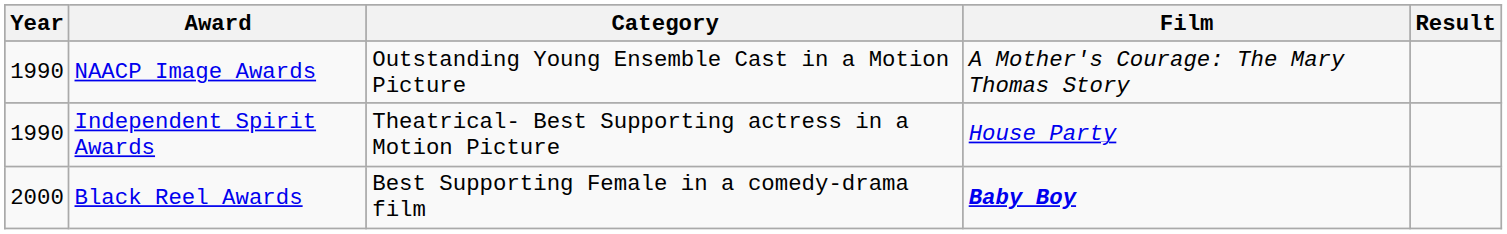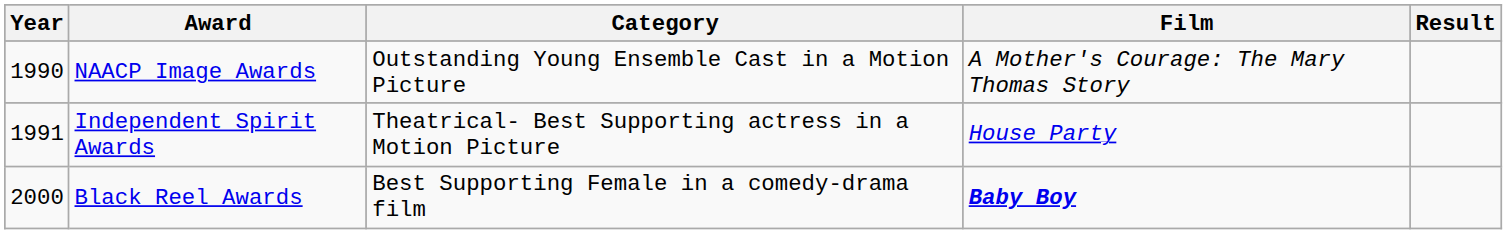 <table class="wikitable sortable">
 <tr>
 <th>Year</th>
 <th>Award</th>
 <th>Category</th>
 <th>Film</th>
 <th>Result</th>
 </tr>
 <tr>
 <td>1990</td>
 <td><a href='#'>NAACP Image Awards</a></td>
 <td>Outstanding Young Ensemble Cast in a Motion Picture</td>
 <td><em>A Mother's Courage: The Mary Thomas Story</em></td>
 <td></td>
 </tr>
 <tr>
-<td>1990</td>
+<td>1991</td>
 <td><a href='#'>Independent Spirit Awards</a></td>
 <td>Theatrical- Best Supporting actress in a Motion Picture</td>
 <td><em><a href='#'>House Party</a></em></td>
 <td></td>
 </tr>
 <tr>
 <td>2000</td>
 <td><a href='#'>Black Reel Awards</a></td>
 <td>Best Supporting Female in a comedy-drama film</td>
 <td><strong><em><a href='#'>Baby Boy</a></em></strong></td>
 <td></td>
 </tr>
 </table>
